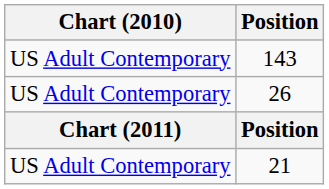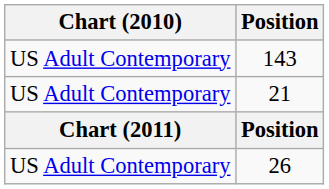 <table class="wikitable">
 <tr>
 <th>Chart (2010)</th>
 <th>Position</th>
 </tr>
 <tr>
 <td>US <a href='#'>Adult Contemporary</a></td>
 <td style="text-align:center;">143</td>
 </tr>
 <tr>
 <td>US <a href='#'>Adult Contemporary</a></td>
-<td style="text-align:center;">26</td>
+<td style="text-align:center;">21</td>
 </tr>
 <tr>
 <th>Chart (2011)</th>
 <th>Position</th>
 </tr>
 <tr>
 <td>US <a href='#'>Adult Contemporary</a></td>
-<td style="text-align:center;">21</td>
+<td style="text-align:center;">26</td>
 </tr>
 </table>
